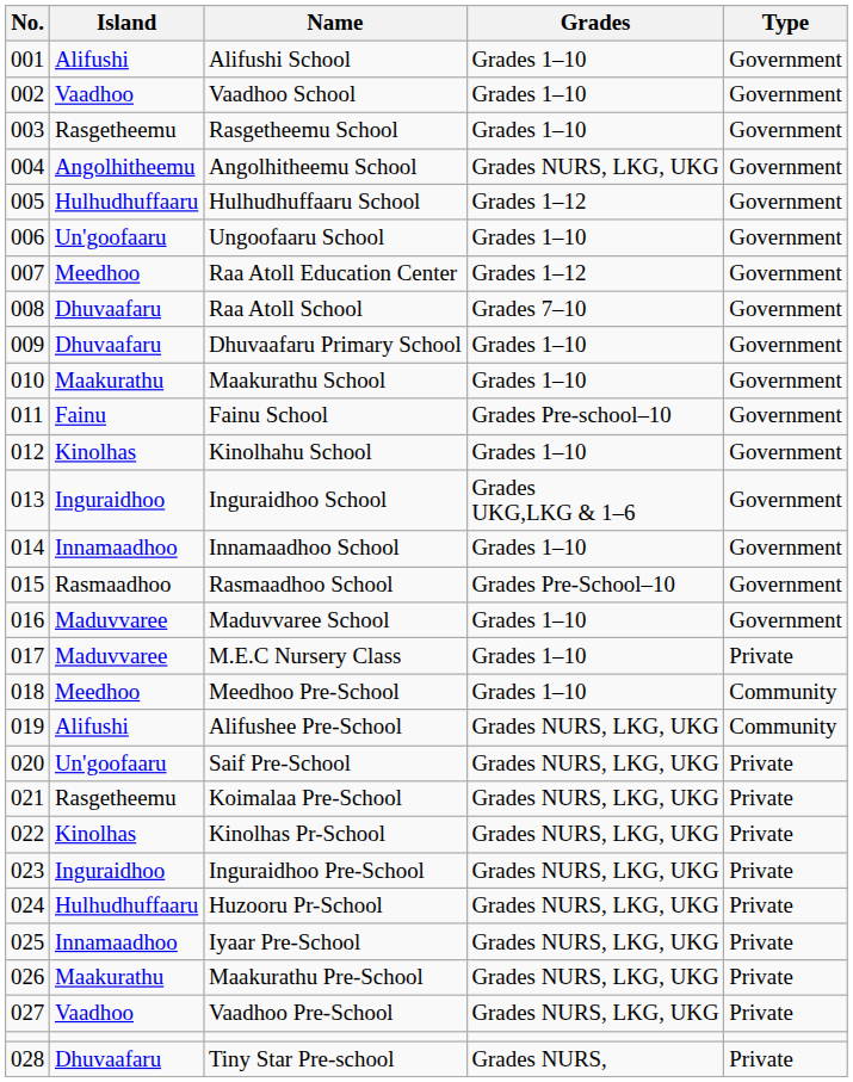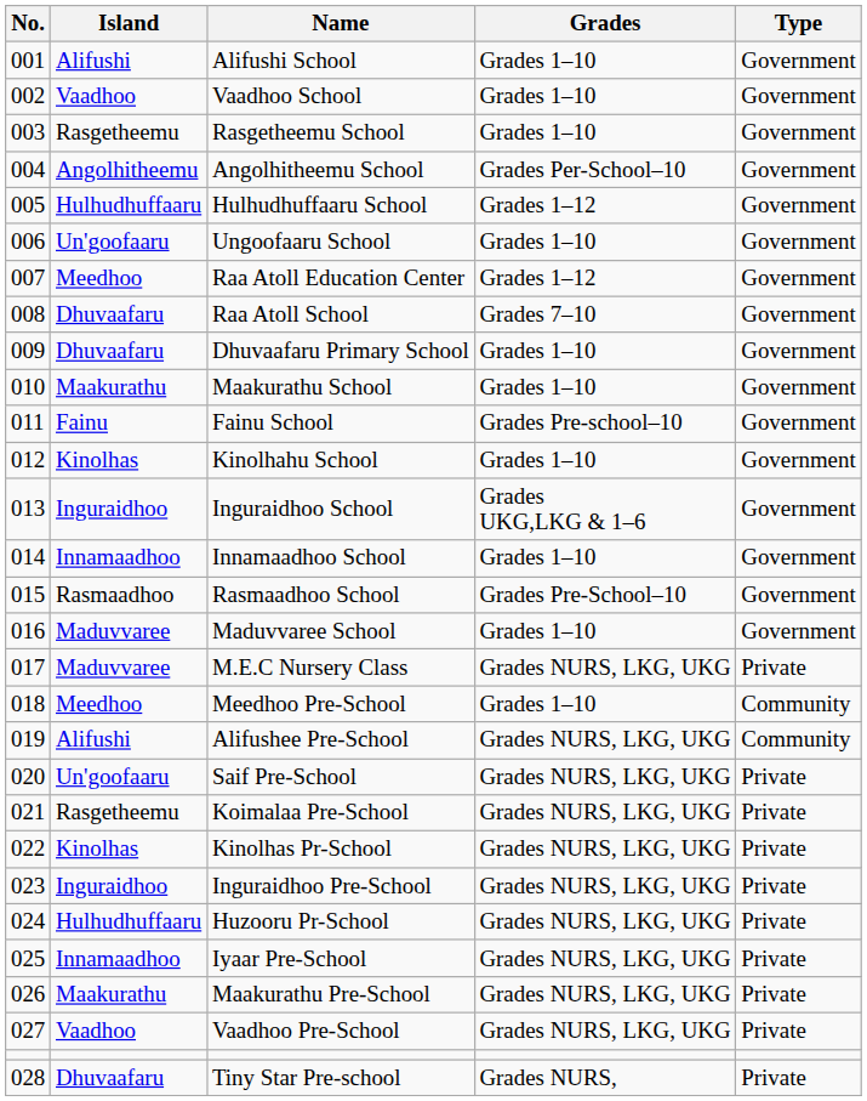 <table class="wikitable">
 <tr>
 <th>No.</th>
 <th>Island</th>
 <th>Name</th>
 <th>Grades</th>
 <th>Type</th>
 </tr>
 <tr>
 <td>001</td>
 <td><a href='#'>Alifushi</a></td>
 <td>Alifushi School</td>
 <td>Grades 1–10</td>
 <td>Government</td>
 </tr>
 <tr>
 <td>002</td>
 <td><a href='#'>Vaadhoo</a></td>
 <td>Vaadhoo School</td>
 <td>Grades 1–10</td>
 <td>Government</td>
 </tr>
 <tr>
 <td>003</td>
 <td>Rasgetheemu</td>
 <td>Rasgetheemu School</td>
 <td>Grades 1–10</td>
 <td>Government</td>
 </tr>
 <tr>
 <td>004</td>
 <td><a href='#'>Angolhitheemu</a></td>
 <td>Angolhitheemu School</td>
-<td>Grades NURS, LKG, UKG</td>
+<td>Grades Per-School–10</td>
 <td>Government</td>
 </tr>
 <tr>
 <td>005</td>
 <td><a href='#'>Hulhudhuffaaru</a></td>
 <td>Hulhudhuffaaru School</td>
 <td>Grades 1–12</td>
 <td>Government</td>
 </tr>
 <tr>
 <td>006</td>
 <td><a href='#'>Un'goofaaru</a></td>
 <td>Ungoofaaru School</td>
 <td>Grades 1–10</td>
 <td>Government</td>
 </tr>
 <tr>
 <td>007</td>
 <td><a href='#'>Meedhoo</a></td>
 <td>Raa Atoll Education Center</td>
 <td>Grades 1–12</td>
 <td>Government</td>
 </tr>
 <tr>
 <td>008</td>
 <td><a href='#'>Dhuvaafaru</a></td>
 <td>Raa Atoll School</td>
 <td>Grades 7–10</td>
 <td>Government</td>
 </tr>
 <tr>
 <td>009</td>
 <td><a href='#'>Dhuvaafaru</a></td>
 <td>Dhuvaafaru Primary School</td>
 <td>Grades 1–10</td>
 <td>Government</td>
 </tr>
 <tr>
 <td>010</td>
 <td><a href='#'>Maakurathu</a></td>
 <td>Maakurathu School</td>
 <td>Grades 1–10</td>
 <td>Government</td>
 </tr>
 <tr>
 <td>011</td>
 <td><a href='#'>Fainu</a></td>
 <td>Fainu School</td>
 <td>Grades Pre-school–10</td>
 <td>Government</td>
 </tr>
 <tr>
 <td>012</td>
 <td><a href='#'>Kinolhas</a></td>
 <td>Kinolhahu School</td>
 <td>Grades 1–10</td>
 <td>Government</td>
 </tr>
 <tr>
 <td>013</td>
 <td><a href='#'>Inguraidhoo</a></td>
 <td>Inguraidhoo School</td>
 <td>Grades<br>UKG,LKG & 1–6</td>
 <td>Government</td>
 </tr>
 <tr>
 <td>014</td>
 <td><a href='#'>Innamaadhoo</a></td>
 <td>Innamaadhoo School</td>
 <td>Grades 1–10</td>
 <td>Government</td>
 </tr>
 <tr>
 <td>015</td>
 <td>Rasmaadhoo</td>
 <td>Rasmaadhoo School</td>
 <td>Grades Pre-School–10</td>
 <td>Government</td>
 </tr>
 <tr>
 <td>016</td>
 <td><a href='#'>Maduvvaree</a></td>
 <td>Maduvvaree School</td>
 <td>Grades 1–10</td>
 <td>Government</td>
 </tr>
 <tr>
 <td>017</td>
 <td><a href='#'>Maduvvaree</a></td>
 <td>M.E.C Nursery Class</td>
-<td>Grades 1–10</td>
+<td>Grades NURS, LKG, UKG</td>
 <td>Private</td>
 </tr>
 <tr>
 <td>018</td>
 <td><a href='#'>Meedhoo</a></td>
 <td>Meedhoo Pre-School</td>
 <td>Grades 1–10</td>
 <td>Community</td>
 </tr>
 <tr>
 <td>019</td>
 <td><a href='#'>Alifushi</a></td>
 <td>Alifushee Pre-School</td>
 <td>Grades NURS, LKG, UKG</td>
 <td>Community</td>
 </tr>
 <tr>
 <td>020</td>
 <td><a href='#'>Un'goofaaru</a></td>
 <td>Saif Pre-School</td>
 <td>Grades NURS, LKG, UKG</td>
 <td>Private</td>
 </tr>
 <tr>
 <td>021</td>
 <td>Rasgetheemu</td>
 <td>Koimalaa Pre-School</td>
 <td>Grades NURS, LKG, UKG</td>
 <td>Private</td>
 </tr>
 <tr>
 <td>022</td>
 <td><a href='#'>Kinolhas</a></td>
 <td>Kinolhas Pr-School</td>
 <td>Grades NURS, LKG, UKG</td>
 <td>Private</td>
 </tr>
 <tr>
 <td>023</td>
 <td><a href='#'>Inguraidhoo</a></td>
 <td>Inguraidhoo Pre-School</td>
 <td>Grades NURS, LKG, UKG</td>
 <td>Private</td>
 </tr>
 <tr>
 <td>024</td>
 <td><a href='#'>Hulhudhuffaaru</a></td>
 <td>Huzooru Pr-School</td>
 <td>Grades NURS, LKG, UKG</td>
 <td>Private</td>
 </tr>
 <tr>
 <td>025</td>
 <td><a href='#'>Innamaadhoo</a></td>
 <td>Iyaar Pre-School</td>
 <td>Grades NURS, LKG, UKG</td>
 <td>Private</td>
 </tr>
 <tr>
 <td>026</td>
 <td><a href='#'>Maakurathu</a></td>
 <td>Maakurathu Pre-School</td>
 <td>Grades NURS, LKG, UKG</td>
 <td>Private</td>
 </tr>
 <tr>
 <td>027</td>
 <td><a href='#'>Vaadhoo</a></td>
 <td>Vaadhoo Pre-School</td>
 <td>Grades NURS, LKG, UKG</td>
 <td>Private</td>
 </tr>
 <tr>
 <td></td>
 <td></td>
 <td></td>
 <td></td>
 <td></td>
 </tr>
 <tr>
 <td>028</td>
 <td><a href='#'>Dhuvaafaru</a></td>
 <td>Tiny Star Pre-school</td>
 <td>Grades NURS,</td>
 <td>Private</td>
 </tr>
 <tr>
 </tr>
 </table>
